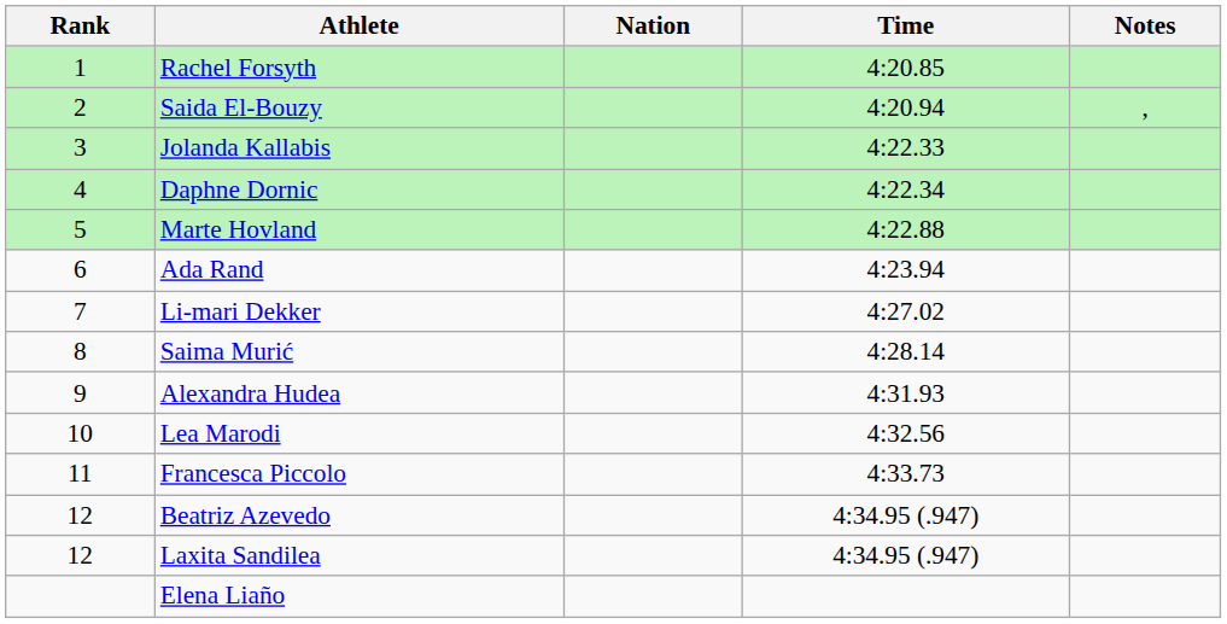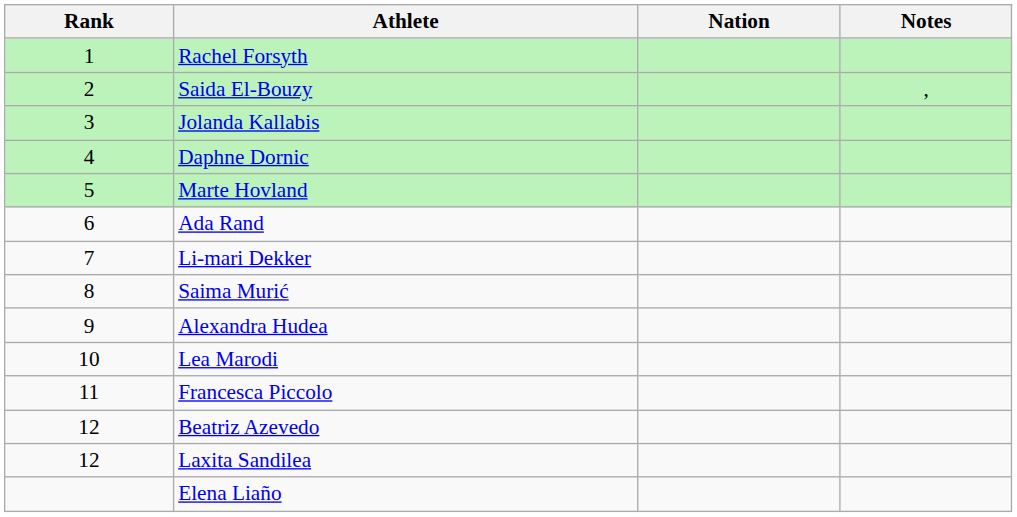 <table class="wikitable sortable" style="text-align:center;width: 60%;">
 <tr>
 <th scope="col">Rank</th>
 <th scope="col">Athlete</th>
 <th scope="col">Nation</th>
-<th scope="col">Time</th>
 <th scope="col">Notes</th>
 </tr>
 <tr bgcolor=bbf3bb>
 <td>1</td>
 <td align=left><a href='#'>Rachel Forsyth</a></td>
 <td align=left></td>
-<td>4:20.85</td>
 <td></td>
 </tr>
 <tr bgcolor=bbf3bb>
 <td>2</td>
 <td align=left><a href='#'>Saida El-Bouzy</a></td>
 <td align=left></td>
-<td>4:20.94</td>
 <td>, </td>
 </tr>
 <tr bgcolor=bbf3bb>
 <td>3</td>
 <td align=left><a href='#'>Jolanda Kallabis</a></td>
 <td align=left></td>
-<td>4:22.33</td>
 <td></td>
 </tr>
 <tr bgcolor=bbf3bb>
 <td>4</td>
 <td align=left><a href='#'>Daphne Dornic</a></td>
 <td align=left></td>
-<td>4:22.34</td>
 <td></td>
 </tr>
 <tr bgcolor=bbf3bb>
 <td>5</td>
 <td align=left><a href='#'>Marte Hovland</a></td>
 <td align=left></td>
-<td>4:22.88</td>
 <td></td>
 </tr>
 <tr>
 <td>6</td>
 <td align=left><a href='#'>Ada Rand</a></td>
 <td align=left></td>
-<td>4:23.94</td>
 <td></td>
 </tr>
 <tr>
 <td>7</td>
 <td align=left><a href='#'>Li-mari Dekker</a></td>
 <td align=left></td>
-<td>4:27.02</td>
 <td></td>
 </tr>
 <tr>
 <td>8</td>
 <td align=left><a href='#'>Saima Murić</a></td>
 <td align=left></td>
-<td>4:28.14</td>
 <td></td>
 </tr>
 <tr>
 <td>9</td>
 <td align=left><a href='#'>Alexandra Hudea</a></td>
 <td align=left></td>
-<td>4:31.93</td>
 <td></td>
 </tr>
 <tr>
 <td>10</td>
 <td align=left><a href='#'>Lea Marodi</a></td>
 <td align=left></td>
-<td>4:32.56</td>
 <td></td>
 </tr>
 <tr>
 <td>11</td>
 <td align=left><a href='#'>Francesca Piccolo</a></td>
 <td align=left></td>
-<td>4:33.73</td>
 <td></td>
 </tr>
 <tr>
 <td>12</td>
 <td align=left><a href='#'>Beatriz Azevedo</a></td>
 <td align=left></td>
-<td>4:34.95 (.947)</td>
 <td></td>
 </tr>
 <tr>
 <td>12</td>
 <td align=left><a href='#'>Laxita Sandilea</a></td>
 <td align=left></td>
-<td>4:34.95 (.947)</td>
 <td></td>
 </tr>
 <tr>
 <td></td>
 <td align=left><a href='#'>Elena Liaño</a></td>
 <td align=left></td>
 <td></td>
-<td></td>
 </tr>
 </table>
